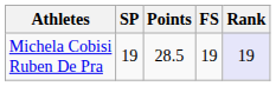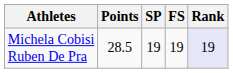 <table class="wikitable" border="1" style="font-size:90%">
 <tr>
 <th>Athletes</th>
+<th>Points</th>
 <th>SP</th>
-<th>Points</th>
 <th>FS</th>
 <th>Rank</th>
 </tr>
 <tr align=center>
 <td align=left><a href='#'>Michela Cobisi</a><br><a href='#'>Ruben De Pra</a></td>
+<td>28.5</td>
 <td>19</td>
-<td>28.5</td>
 <td>19</td>
 <td style="background: lavender;">19</td>
 </tr>
 </table>
